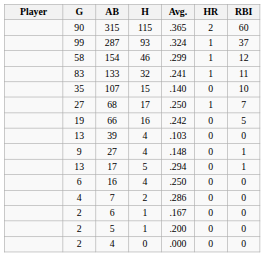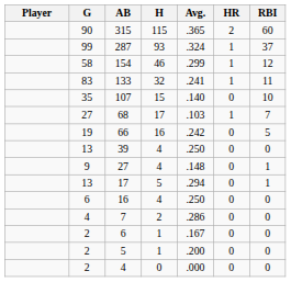 <table class="wikitable sortable">
 <tr>
 <th bgcolor="#DDDDFF" width="16%">Player</th>
 <th bgcolor="#DDDDFF" width="9%">G</th>
 <th bgcolor="#DDDDFF" width="9%">AB</th>
 <th bgcolor="#DDDDFF" width="9%">H</th>
 <th bgcolor="#DDDDFF" width="9%">Avg.</th>
 <th bgcolor="#DDDDFF" width="9%">HR</th>
 <th bgcolor="#DDDDFF" width="9%">RBI</th>
 </tr>
 <tr align="center">
 <td></td>
 <td>90</td>
 <td>315</td>
 <td>115</td>
 <td>.365</td>
 <td>2</td>
 <td>60</td>
 </tr>
 <tr align="center">
 <td></td>
 <td>99</td>
 <td>287</td>
 <td>93</td>
 <td>.324</td>
 <td>1</td>
 <td>37</td>
 </tr>
 <tr align="center">
 <td></td>
 <td>58</td>
 <td>154</td>
 <td>46</td>
 <td>.299</td>
 <td>1</td>
 <td>12</td>
 </tr>
 <tr align="center">
 <td></td>
 <td>83</td>
 <td>133</td>
 <td>32</td>
 <td>.241</td>
 <td>1</td>
 <td>11</td>
 </tr>
 <tr align="center">
 <td></td>
 <td>35</td>
 <td>107</td>
 <td>15</td>
 <td>.140</td>
 <td>0</td>
 <td>10</td>
 </tr>
 <tr align="center">
 <td></td>
 <td>27</td>
 <td>68</td>
 <td>17</td>
-<td>.250</td>
+<td>.103</td>
 <td>1</td>
 <td>7</td>
 </tr>
 <tr align="center">
 <td></td>
 <td>19</td>
 <td>66</td>
 <td>16</td>
 <td>.242</td>
 <td>0</td>
 <td>5</td>
 </tr>
 <tr align="center">
 <td></td>
 <td>13</td>
 <td>39</td>
 <td>4</td>
-<td>.103</td>
+<td>.250</td>
 <td>0</td>
 <td>0</td>
 </tr>
 <tr align="center">
 <td></td>
 <td>9</td>
 <td>27</td>
 <td>4</td>
 <td>.148</td>
 <td>0</td>
 <td>1</td>
 </tr>
 <tr align="center">
 <td></td>
 <td>13</td>
 <td>17</td>
 <td>5</td>
 <td>.294</td>
 <td>0</td>
 <td>1</td>
 </tr>
 <tr align="center">
 <td></td>
 <td>6</td>
 <td>16</td>
 <td>4</td>
 <td>.250</td>
 <td>0</td>
 <td>0</td>
 </tr>
 <tr align="center">
 <td></td>
 <td>4</td>
 <td>7</td>
 <td>2</td>
 <td>.286</td>
 <td>0</td>
 <td>0</td>
 </tr>
 <tr align="center">
 <td></td>
 <td>2</td>
 <td>6</td>
 <td>1</td>
 <td>.167</td>
 <td>0</td>
 <td>0</td>
 </tr>
 <tr align="center">
 <td></td>
 <td>2</td>
 <td>5</td>
 <td>1</td>
 <td>.200</td>
 <td>0</td>
 <td>0</td>
 </tr>
 <tr align="center">
 <td></td>
 <td>2</td>
 <td>4</td>
 <td>0</td>
 <td>.000</td>
 <td>0</td>
 <td>0</td>
 </tr>
 </table>
